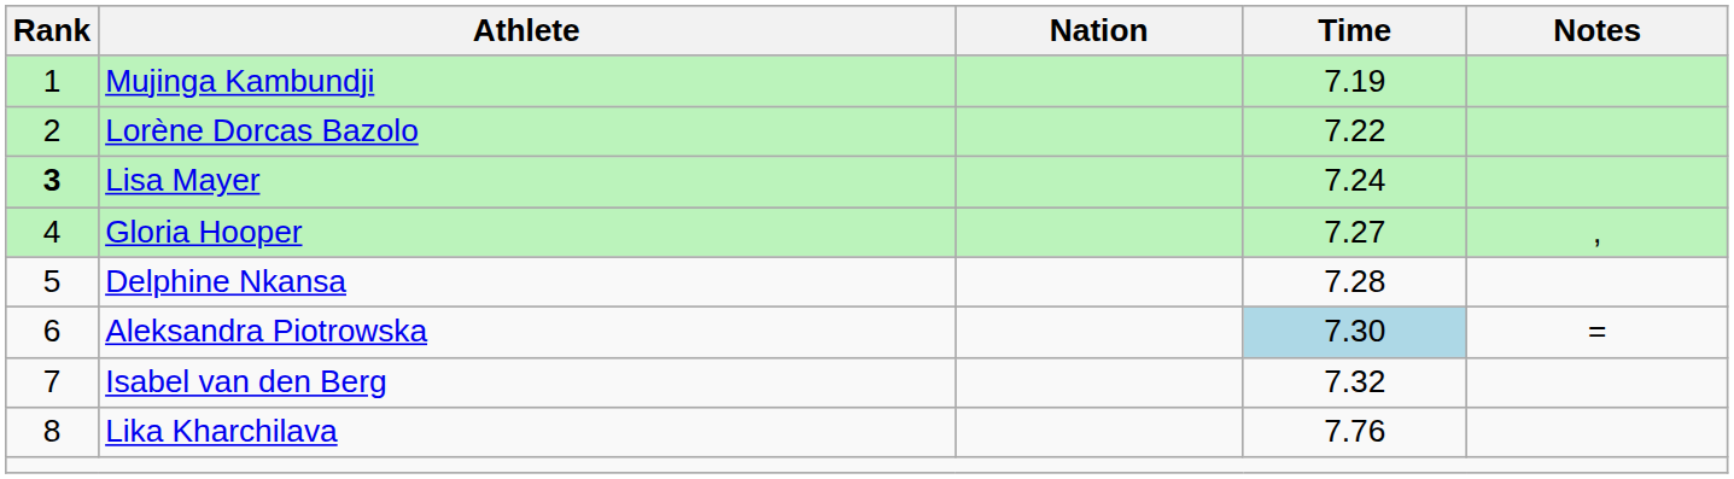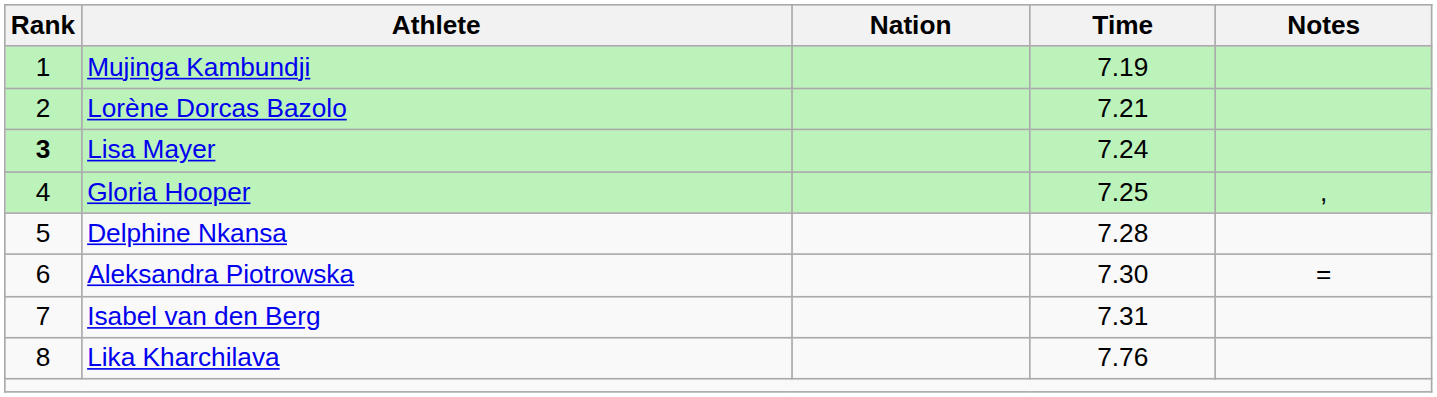 <table class="wikitable sortable" style="text-align:center;width: 55%;">
 <tr>
 <th scope="col" style="width: 10px;">Rank</th>
 <th scope="col">Athlete</th>
 <th scope="col">Nation</th>
 <th scope="col">Time</th>
 <th scope="col">Notes</th>
 </tr>
 <tr bgcolor=bbf3bb>
 <td>1</td>
 <td align=left><a href='#'>Mujinga Kambundji</a></td>
 <td align=left></td>
 <td>7.19</td>
 <td></td>
 </tr>
 <tr bgcolor=bbf3bb>
 <td>2</td>
 <td align=left><a href='#'>Lorène Dorcas Bazolo</a></td>
 <td align=left></td>
-<td>7.22</td>
+<td>7.21</td>
 <td></td>
 </tr>
 <tr bgcolor=bbf3bb>
 <td><strong>3</strong></td>
 <td align=left><a href='#'>Lisa Mayer</a></td>
 <td align=left></td>
 <td>7.24</td>
 <td></td>
 </tr>
 <tr bgcolor=bbf3bb>
 <td>4</td>
 <td align=left><a href='#'>Gloria Hooper</a></td>
 <td align=left></td>
-<td>7.27</td>
+<td>7.25</td>
 <td>, </td>
 </tr>
 <tr>
 <td>5</td>
 <td align=left><a href='#'>Delphine Nkansa</a></td>
 <td align=left></td>
 <td>7.28</td>
 <td></td>
 </tr>
 <tr>
 <td>6</td>
 <td align=left><a href='#'>Aleksandra Piotrowska</a></td>
 <td align=left></td>
-<td style="background: lightblue;">7.30</td>
+<td>7.30</td>
 <td>=</td>
 </tr>
 <tr>
 <td>7</td>
 <td align=left><a href='#'>Isabel van den Berg</a></td>
 <td align=left></td>
-<td>7.32</td>
+<td>7.31</td>
 <td></td>
 </tr>
 <tr>
 <td>8</td>
 <td align=left><a href='#'>Lika Kharchilava</a></td>
 <td align=left></td>
 <td>7.76</td>
 <td></td>
 </tr>
 <tr class="sortbottom">
 <td colspan="5"></td>
 </tr>
 </table>
